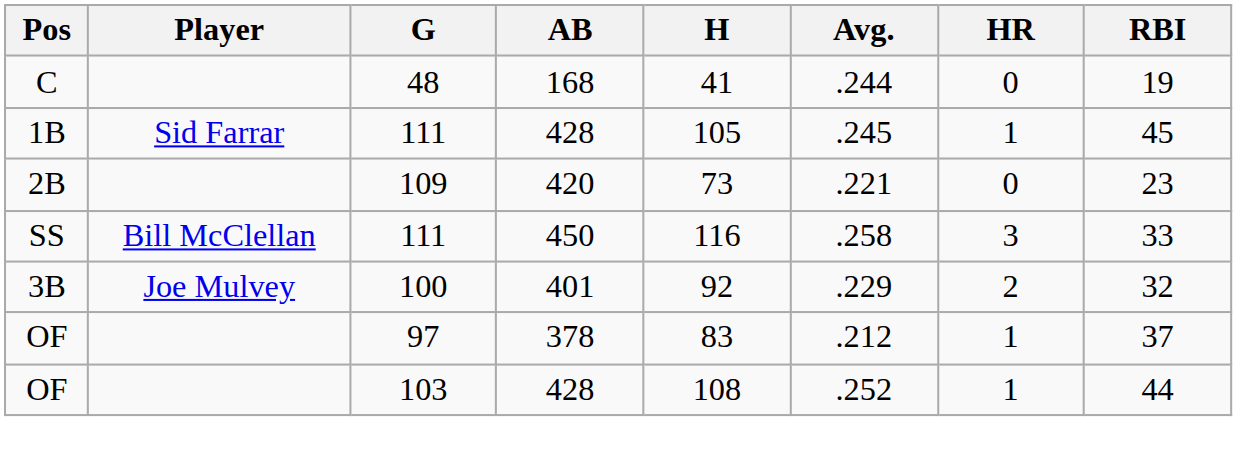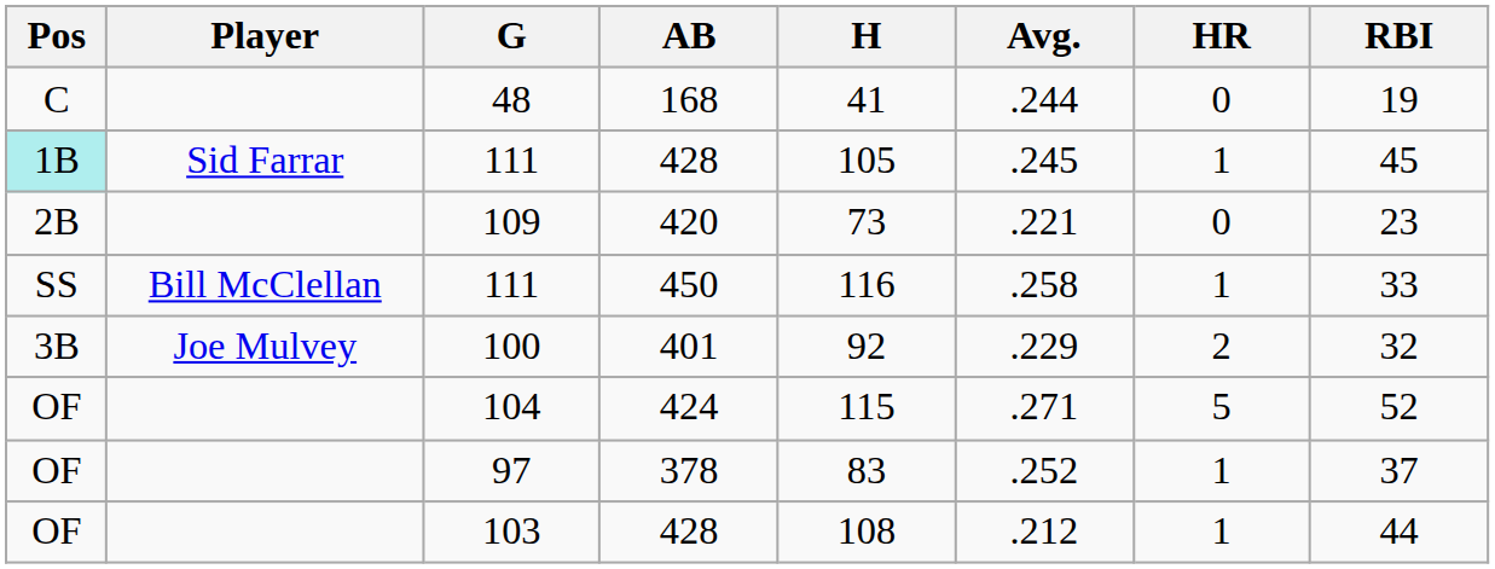 <table class="wikitable sortable">
 <tr>
 <th bgcolor="#DDDDFF" width="5%">Pos</th>
 <th bgcolor="#DDDDFF" width="16%">Player</th>
 <th bgcolor="#DDDDFF" width="9%">G</th>
 <th bgcolor="#DDDDFF" width="9%">AB</th>
 <th bgcolor="#DDDDFF" width="9%">H</th>
 <th bgcolor="#DDDDFF" width="9%">Avg.</th>
 <th bgcolor="#DDDDFF" width="9%">HR</th>
 <th bgcolor="#DDDDFF" width="9%">RBI</th>
 </tr>
 <tr align="center">
 <td>C</td>
 <td></td>
 <td>48</td>
 <td>168</td>
 <td>41</td>
 <td>.244</td>
 <td>0</td>
 <td>19</td>
 </tr>
 <tr align="center">
-<td>1B</td>
+<td style="background: paleturquoise;">1B</td>
 <td><a href='#'>Sid Farrar</a></td>
 <td>111</td>
 <td>428</td>
 <td>105</td>
 <td>.245</td>
 <td>1</td>
 <td>45</td>
 </tr>
 <tr align=center>
 <td>2B</td>
 <td></td>
 <td>109</td>
 <td>420</td>
 <td>73</td>
 <td>.221</td>
 <td>0</td>
 <td>23</td>
 </tr>
 <tr align="center">
 <td>SS</td>
 <td><a href='#'>Bill McClellan</a></td>
 <td>111</td>
 <td>450</td>
 <td>116</td>
 <td>.258</td>
-<td>3</td>
+<td>1</td>
 <td>33</td>
 </tr>
 <tr align=center>
 <td>3B</td>
 <td><a href='#'>Joe Mulvey</a></td>
 <td>100</td>
 <td>401</td>
 <td>92</td>
 <td>.229</td>
 <td>2</td>
 <td>32</td>
 </tr>
+<tr align=center>
+<td>OF</td>
+<td></td>
+<td>104</td>
+<td>424</td>
+<td>115</td>
+<td>.271</td>
+<td>5</td>
+<td>52</td>
+</tr>
 <tr align="center">
 <td>OF</td>
 <td></td>
 <td>97</td>
 <td>378</td>
 <td>83</td>
-<td>.212</td>
+<td>.252</td>
 <td>1</td>
 <td>37</td>
 </tr>
 <tr align="center">
 <td>OF</td>
 <td></td>
 <td>103</td>
 <td>428</td>
 <td>108</td>
-<td>.252</td>
+<td>.212</td>
 <td>1</td>
 <td>44</td>
 </tr>
 </table>
